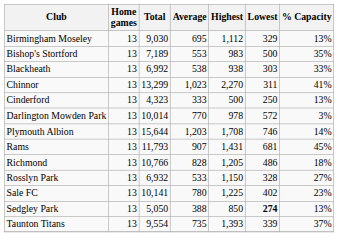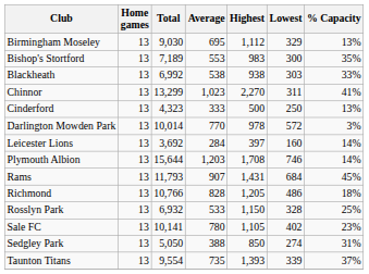 <table class="wikitable sortable" style="text-align:right">
 <tr>
 <th>Club</th>
 <th>Home<br>games</th>
 <th>Total</th>
 <th>Average</th>
 <th>Highest</th>
 <th>Lowest</th>
 <th>% Capacity</th>
 </tr>
 <tr>
 <td style="text-align:left">Birmingham Moseley</td>
 <td>13</td>
 <td>9,030</td>
 <td>695</td>
 <td>1,112</td>
 <td>329</td>
 <td>13%</td>
 </tr>
 <tr>
 <td style="text-align:left">Bishop's Stortford</td>
 <td>13</td>
 <td>7,189</td>
 <td>553</td>
 <td>983</td>
-<td>500</td>
+<td>300</td>
 <td>35%</td>
 </tr>
 <tr>
 <td style="text-align:left">Blackheath</td>
 <td>13</td>
 <td>6,992</td>
 <td>538</td>
 <td>938</td>
 <td>303</td>
 <td>33%</td>
 </tr>
 <tr>
 <td style="text-align:left">Chinnor</td>
 <td>13</td>
 <td>13,299</td>
 <td>1,023</td>
 <td>2,270</td>
 <td>311</td>
 <td>41%</td>
 </tr>
 <tr>
 <td style="text-align:left">Cinderford</td>
 <td>13</td>
 <td>4,323</td>
 <td>333</td>
 <td>500</td>
 <td>250</td>
 <td>13%</td>
 </tr>
 <tr>
 <td style="text-align:left">Darlington Mowden Park</td>
 <td>13</td>
 <td>10,014</td>
 <td>770</td>
 <td>978</td>
 <td>572</td>
 <td>3%</td>
 </tr>
 <tr>
+<td style="text-align:left">Leicester Lions</td>
+<td>13</td>
+<td>3,692</td>
+<td>284</td>
+<td>397</td>
+<td>160</td>
+<td>14%</td>
+</tr>
+<tr>
 <td style="text-align:left">Plymouth Albion</td>
 <td>13</td>
 <td>15,644</td>
 <td>1,203</td>
 <td>1,708</td>
 <td>746</td>
 <td>14%</td>
 </tr>
 <tr>
 <td style="text-align:left">Rams</td>
 <td>13</td>
 <td>11,793</td>
 <td>907</td>
 <td>1,431</td>
-<td>681</td>
+<td>684</td>
 <td>45%</td>
 </tr>
 <tr>
 <td style="text-align:left">Richmond</td>
 <td>13</td>
 <td>10,766</td>
 <td>828</td>
 <td>1,205</td>
 <td>486</td>
 <td>18%</td>
 </tr>
 <tr>
 <td style="text-align:left">Rosslyn Park</td>
 <td>13</td>
 <td>6,932</td>
 <td>533</td>
 <td>1,150</td>
 <td>328</td>
-<td>27%</td>
+<td>25%</td>
 </tr>
 <tr>
 <td style="text-align:left">Sale FC</td>
 <td>13</td>
 <td>10,141</td>
 <td>780</td>
-<td>1,225</td>
+<td>1,105</td>
 <td>402</td>
 <td>23%</td>
 </tr>
 <tr>
 <td style="text-align:left">Sedgley Park</td>
 <td>13</td>
 <td>5,050</td>
 <td>388</td>
 <td>850</td>
-<td><strong>274</strong></td>
-<td>13%</td>
+<td>274</td>
+<td>31%</td>
 </tr>
 <tr>
 <td style="text-align:left">Taunton Titans</td>
 <td>13</td>
 <td>9,554</td>
 <td>735</td>
 <td>1,393</td>
 <td>339</td>
 <td>37%</td>
 </tr>
 <tr>
 </tr>
 </table>
